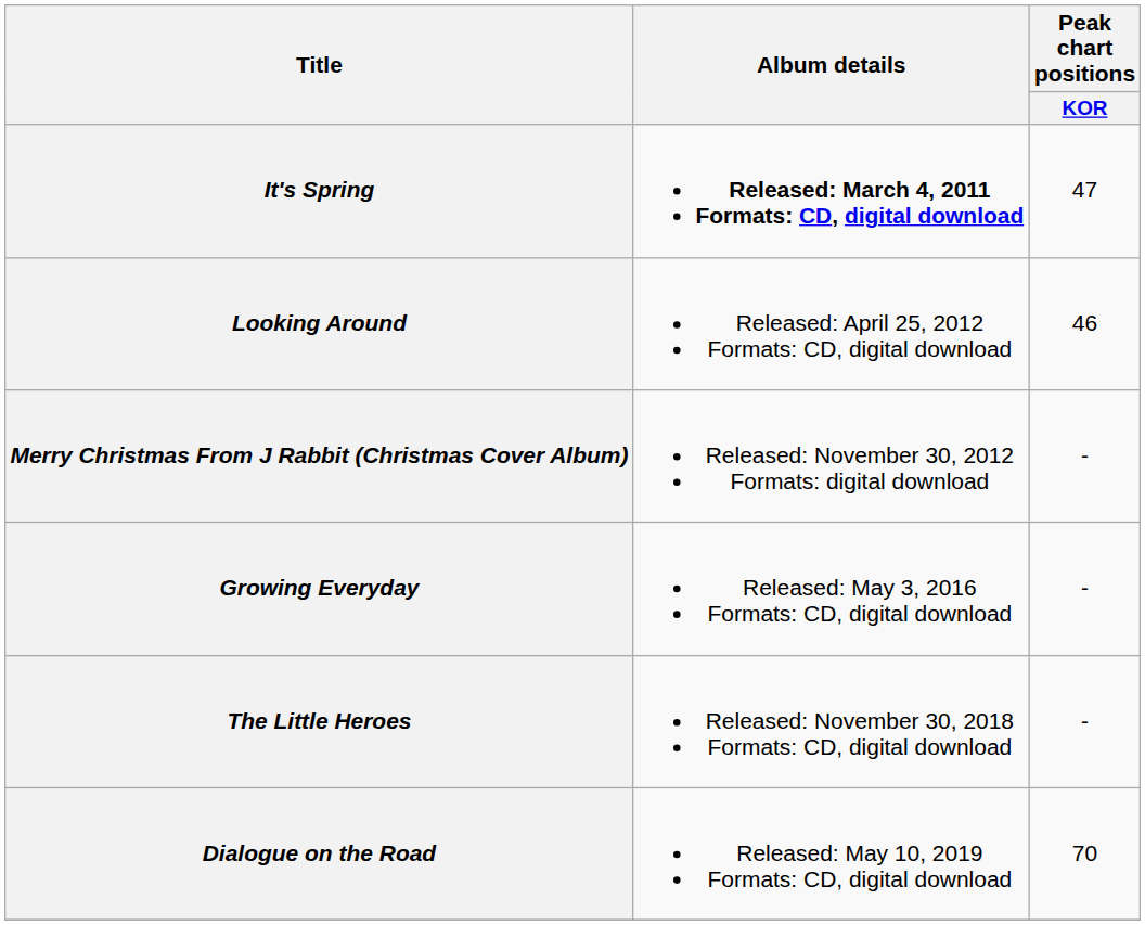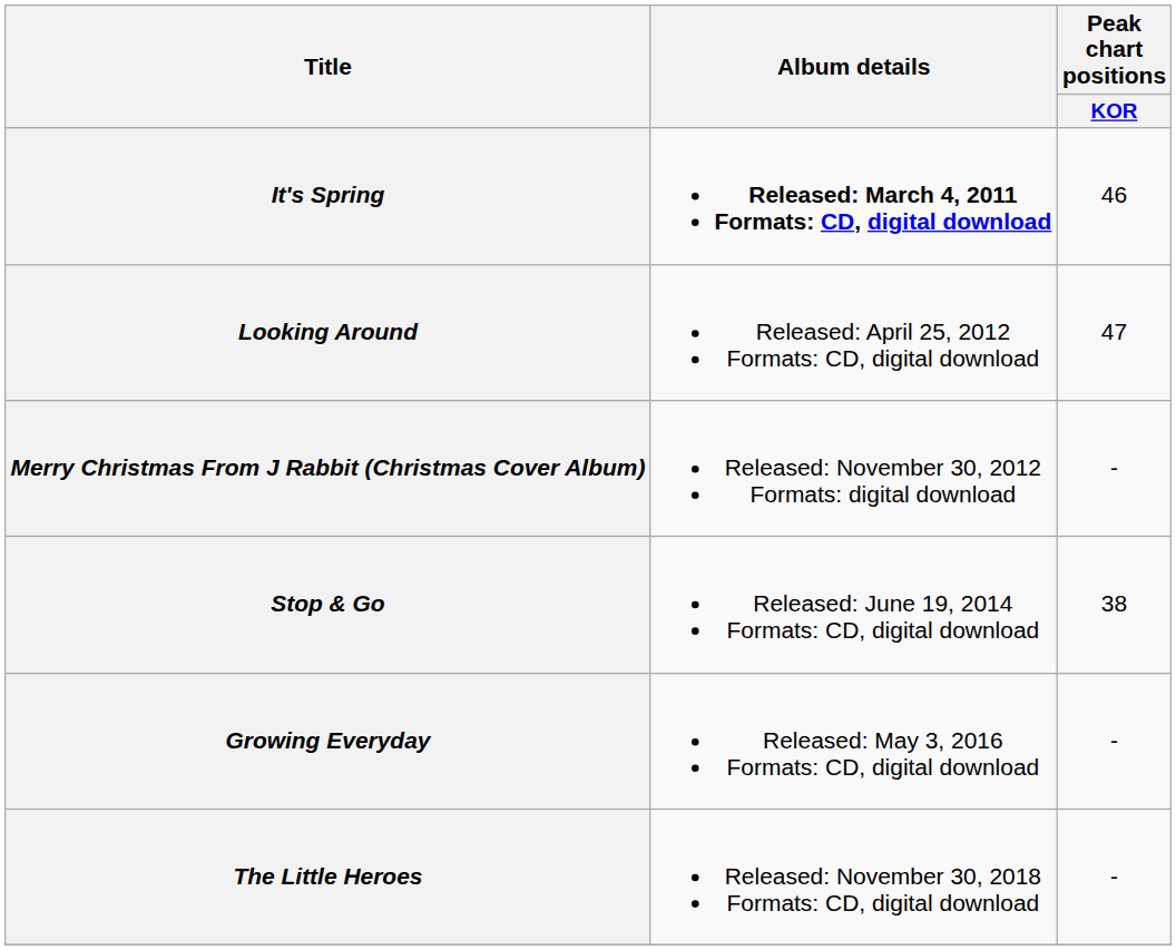 <table class="wikitable plainrowheaders" style="text-align:center;">
 <tr>
 <th scope="col" rowspan="2">Title</th>
 <th scope="col" rowspan="2">Album details</th>
 <th scope="col" colspan="1">Peak chart positions</th>
 </tr>
 <tr>
 <th style=width:3em;font-size:90%><a href='#'>KOR</a><br></th>
 </tr>
 <tr>
 <th scope="row"><em>It's Spring</em></th>
 <td><strong><br><ul><li>Released: March 4, 2011 </li><li>Formats: <a href='#'>CD</a>, <a href='#'>digital download</a></li></ul></strong></td>
-<td>47</td>
+<td>46</td>
 </tr>
 <tr>
 <th scope="row"><em>Looking Around</em></th>
 <td><br><ul><li>Released: April 25, 2012</li><li>Formats: CD, digital download</li></ul></td>
-<td>46</td>
+<td>47</td>
 </tr>
 <tr>
 <th scope="row"><em>Merry Christmas From J Rabbit (Christmas Cover Album)</em></th>
 <td><br><ul><li>Released: November 30, 2012</li><li>Formats: digital download</li></ul></td>
 <td>-</td>
+</tr>
+<tr>
+<th scope="row"><em>Stop & Go</em></th>
+<td><br><ul><li>Released: June 19, 2014</li><li>Formats: CD, digital download</li></ul></td>
+<td>38</td>
 </tr>
 <tr>
 <th scope="row"><em>Growing Everyday</em></th>
 <td><br><ul><li>Released: May 3, 2016</li><li>Formats: CD, digital download</li></ul></td>
 <td>-</td>
 </tr>
 <tr>
 <th scope="row"><em>The Little Heroes</em></th>
 <td><br><ul><li>Released: November 30, 2018</li><li>Formats: CD, digital download</li></ul></td>
 <td>-</td>
 </tr>
 <tr>
-<th scope="row"><em>Dialogue on the Road</em></th>
-<td><br><ul><li>Released: May 10, 2019</li><li>Formats: CD, digital download</li></ul></td>
-<td>70</td>
-</tr>
-<tr>
 </tr>
 </table>
